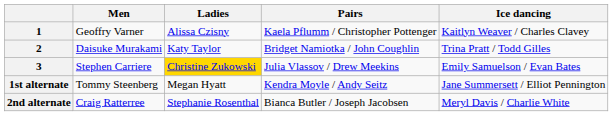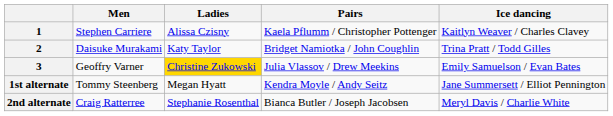 <table class="wikitable">
 <tr>
 <th></th>
 <th>Men</th>
 <th>Ladies</th>
 <th>Pairs</th>
 <th>Ice dancing</th>
 </tr>
 <tr>
 <th>1</th>
-<td>Geoffry Varner</td>
+<td><a href='#'>Stephen Carriere</a></td>
 <td><a href='#'>Alissa Czisny</a></td>
 <td><a href='#'>Kaela Pflumm</a> / Christopher Pottenger</td>
 <td><a href='#'>Kaitlyn Weaver</a> / Charles Clavey</td>
 </tr>
 <tr>
 <th>2</th>
 <td><a href='#'>Daisuke Murakami</a></td>
 <td><a href='#'>Katy Taylor</a></td>
 <td><a href='#'>Bridget Namiotka</a> / <a href='#'>John Coughlin</a></td>
 <td><a href='#'>Trina Pratt</a> / <a href='#'>Todd Gilles</a></td>
 </tr>
 <tr>
 <th>3</th>
-<td><a href='#'>Stephen Carriere</a></td>
+<td>Geoffry Varner</td>
 <td style="background: gold;"><a href='#'>Christine Zukowski</a></td>
 <td><a href='#'>Julia Vlassov</a> / <a href='#'>Drew Meekins</a></td>
 <td><a href='#'>Emily Samuelson</a> / <a href='#'>Evan Bates</a></td>
 </tr>
 <tr>
 <th>1st alternate</th>
 <td>Tommy Steenberg</td>
 <td>Megan Hyatt</td>
 <td><a href='#'>Kendra Moyle</a> / <a href='#'>Andy Seitz</a></td>
 <td><a href='#'>Jane Summersett</a> / Elliot Pennington</td>
 </tr>
 <tr>
 <th>2nd alternate</th>
 <td><a href='#'>Craig Ratterree</a></td>
 <td><a href='#'>Stephanie Rosenthal</a></td>
 <td>Bianca Butler / Joseph Jacobsen</td>
 <td><a href='#'>Meryl Davis</a> / <a href='#'>Charlie White</a></td>
 </tr>
 </table>
